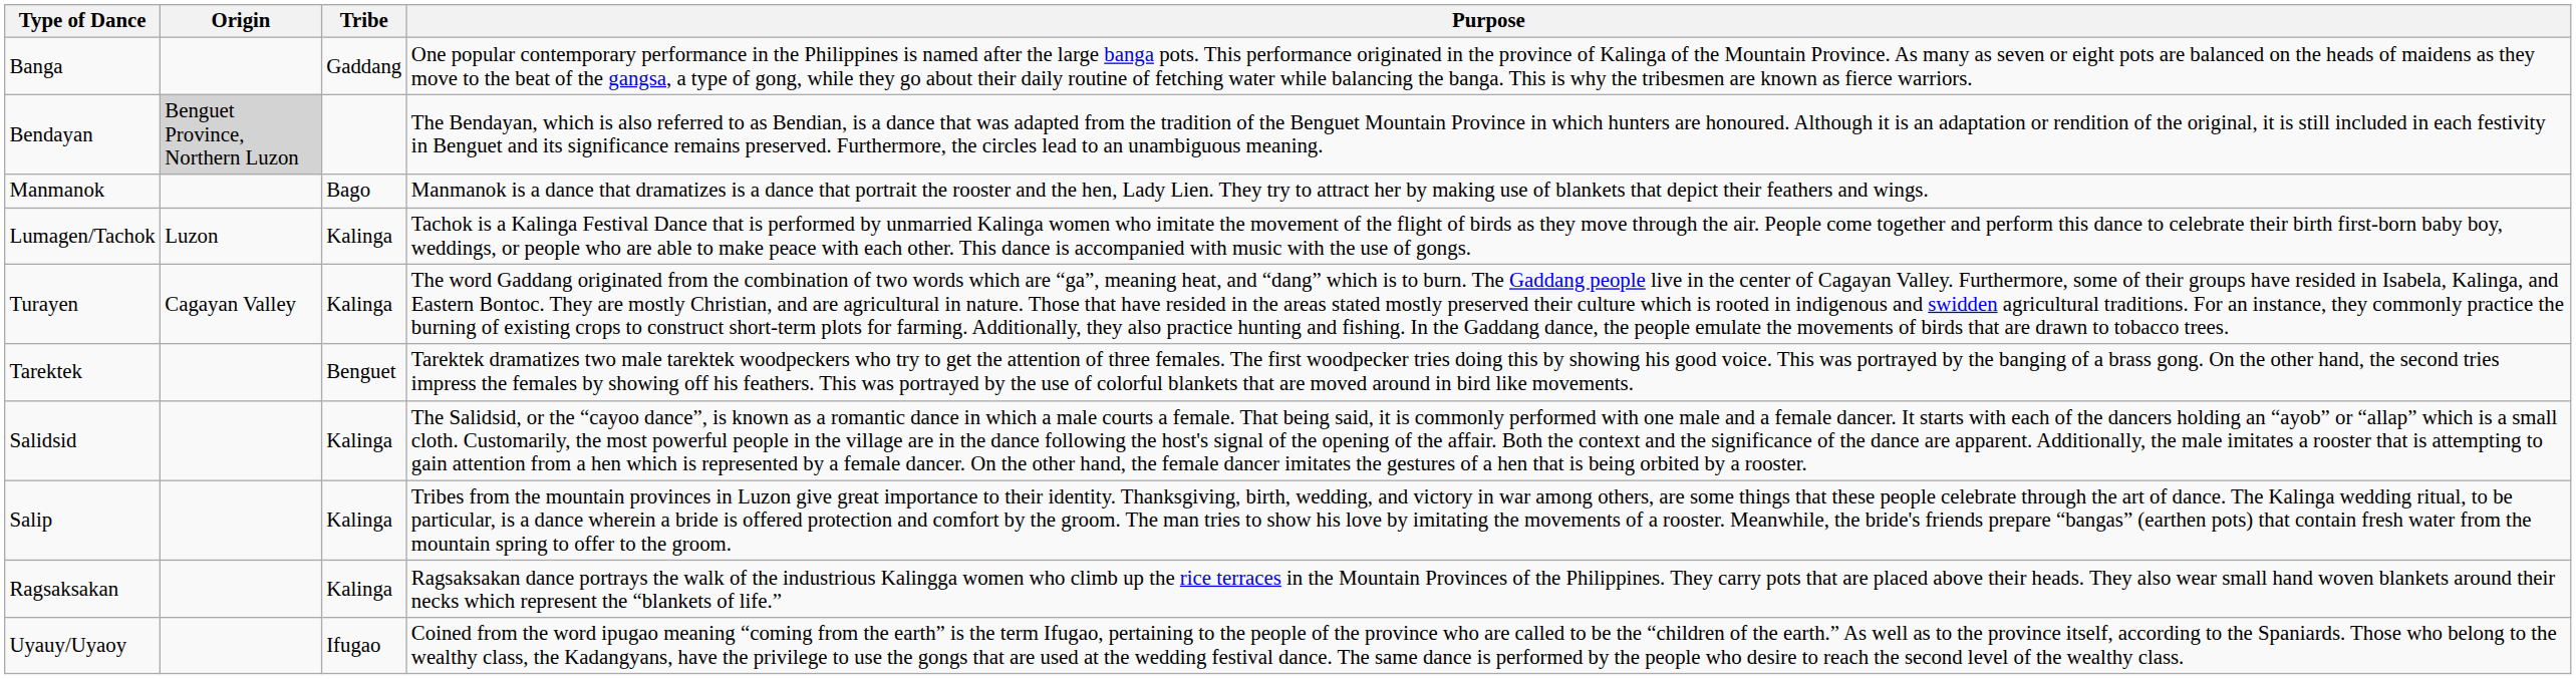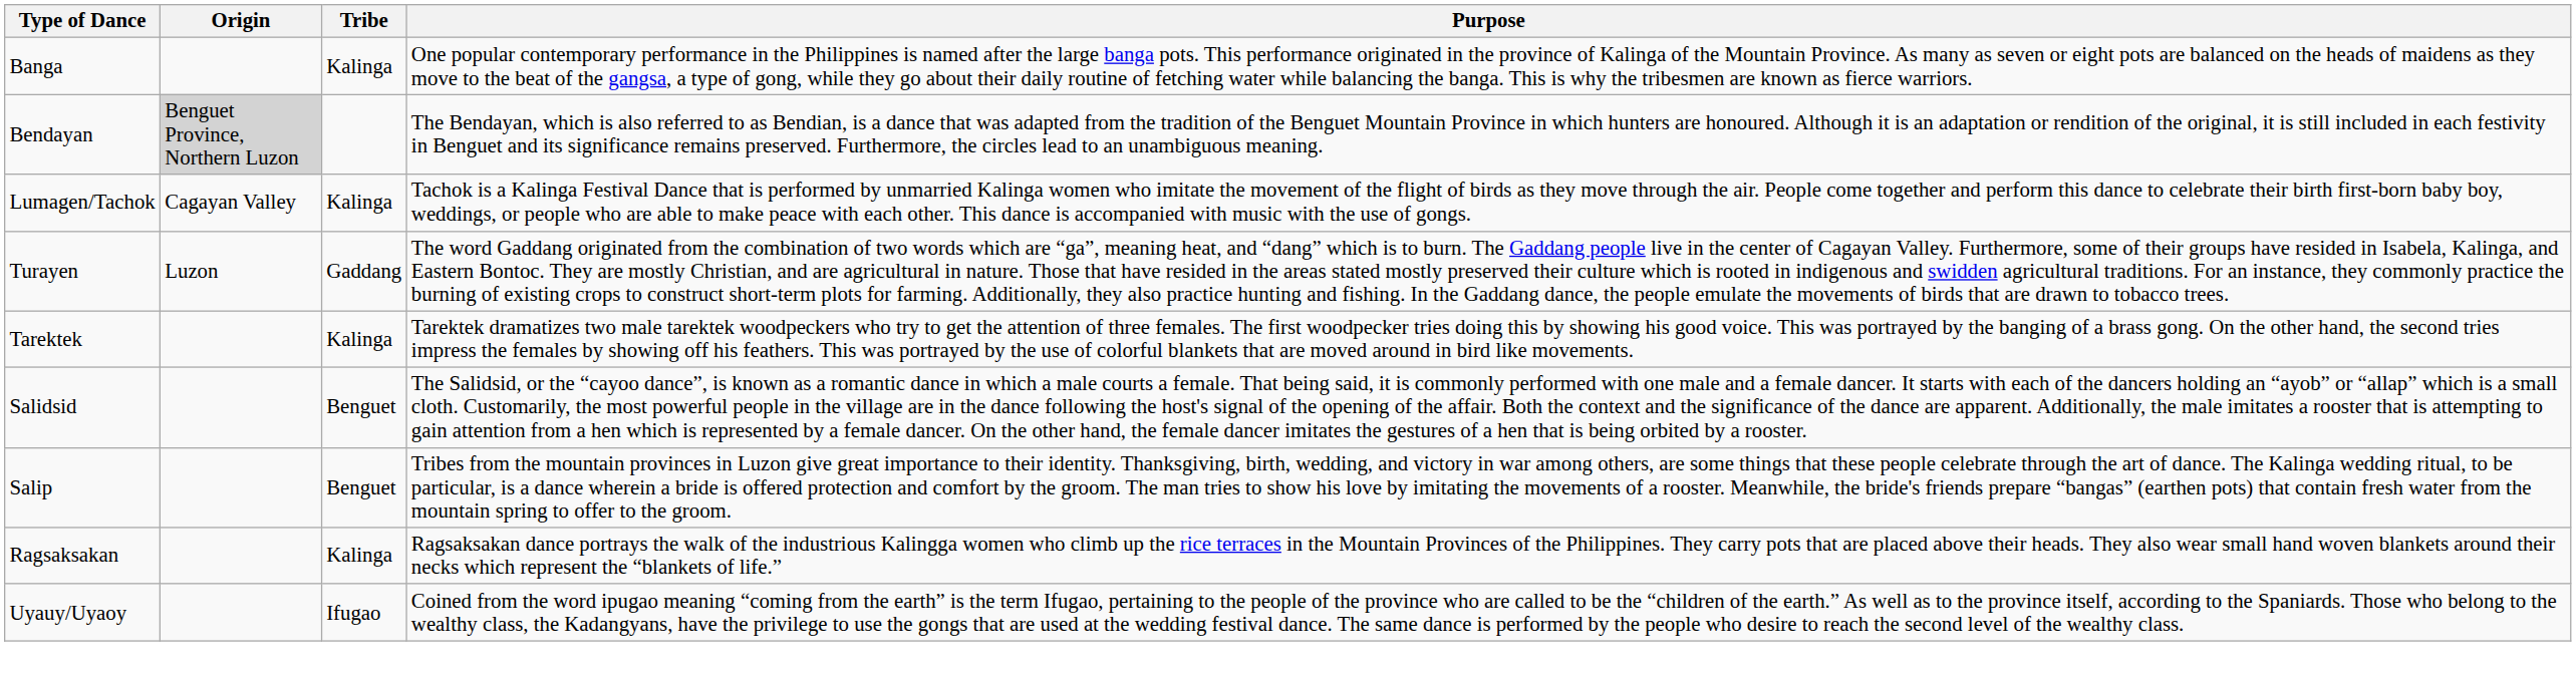 <table class="wikitable">
 <tr>
 <th>Type of Dance</th>
 <th>Origin</th>
 <th>Tribe</th>
 <th>Purpose</th>
 </tr>
 <tr>
 <td>Banga</td>
 <td></td>
-<td>Gaddang</td>
+<td>Kalinga</td>
 <td>One popular contemporary performance in the Philippines is named after the large <a href='#'>banga</a> pots. This performance originated in the province of Kalinga of the Mountain Province. As many as seven or eight pots are balanced on the heads of maidens as they move to the beat of the <a href='#'>gangsa</a>, a type of gong, while they go about their daily routine of fetching water while balancing the banga. This is why the tribesmen are known as fierce warriors.</td>
 </tr>
 <tr>
 <td>Bendayan</td>
 <td style="background: lightgrey;">Benguet Province, Northern Luzon</td>
 <td></td>
 <td>The Bendayan, which is also referred to as Bendian, is a dance that was adapted from the tradition of the Benguet Mountain Province in which hunters are honoured. Although it is an adaptation or rendition of the original, it is still included in each festivity in Benguet and its significance remains preserved. Furthermore, the circles lead to an unambiguous meaning.</td>
 </tr>
 <tr>
-<td>Manmanok</td>
-<td></td>
-<td>Bago</td>
-<td>Manmanok is a dance that dramatizes is a dance that portrait the rooster and the hen, Lady Lien. They try to attract her by making use of blankets that depict their feathers and wings.</td>
-</tr>
-<tr>
 <td>Lumagen/Tachok</td>
-<td>Luzon</td>
+<td>Cagayan Valley</td>
 <td>Kalinga</td>
 <td>Tachok is a Kalinga Festival Dance that is performed by unmarried Kalinga women who imitate the movement of the flight of birds as they move through the air. People come together and perform this dance to celebrate their birth first-born baby boy, weddings, or people who are able to make peace with each other. This dance is accompanied with music with the use of gongs.</td>
 </tr>
 <tr>
 <td>Turayen</td>
-<td>Cagayan Valley</td>
-<td>Kalinga</td>
+<td>Luzon</td>
+<td>Gaddang</td>
 <td>The word Gaddang originated from the combination of two words which are “ga”, meaning heat, and “dang” which is to burn. The <a href='#'>Gaddang people</a> live in the center of Cagayan Valley. Furthermore, some of their groups have resided in Isabela, Kalinga, and Eastern Bontoc. They are mostly Christian, and are agricultural in nature. Those that have resided in the areas stated mostly preserved their culture which is rooted in indigenous and <a href='#'>swidden</a> agricultural traditions. For an instance, they commonly practice the burning of existing crops to construct short-term plots for farming. Additionally, they also practice hunting and fishing. In the Gaddang dance, the people emulate the movements of birds that are drawn to tobacco trees.</td>
 </tr>
 <tr>
 <td>Tarektek</td>
 <td></td>
-<td>Benguet</td>
+<td>Kalinga</td>
 <td>Tarektek dramatizes two male tarektek woodpeckers who try to get the attention of three females. The first woodpecker tries doing this by showing his good voice. This was portrayed by the banging of a brass gong. On the other hand, the second tries impress the females by showing off his feathers. This was portrayed by the use of colorful blankets that are moved around in bird like movements.</td>
 </tr>
 <tr>
 <td>Salidsid</td>
 <td></td>
-<td>Kalinga</td>
+<td>Benguet</td>
 <td>The Salidsid, or the “cayoo dance”, is known as a romantic dance in which a male courts a female. That being said, it is commonly performed with one male and a female dancer. It starts with each of the dancers holding an “ayob” or “allap” which is a small cloth. Customarily, the most powerful people in the village are in the dance following the host's signal of the opening of the affair. Both the context and the significance of the dance are apparent. Additionally, the male imitates a rooster that is attempting to gain attention from a hen which is represented by a female dancer. On the other hand, the female dancer imitates the gestures of a hen that is being orbited by a rooster.</td>
 </tr>
 <tr>
 <td>Salip</td>
 <td></td>
-<td>Kalinga</td>
+<td>Benguet</td>
 <td>Tribes from the mountain provinces in Luzon give great importance to their identity. Thanksgiving, birth, wedding, and victory in war among others, are some things that these people celebrate through the art of dance. The Kalinga wedding ritual, to be particular, is a dance wherein a bride is offered protection and comfort by the groom. The man tries to show his love by imitating the movements of a rooster. Meanwhile, the bride's friends prepare “bangas” (earthen pots) that contain fresh water from the mountain spring to offer to the groom.</td>
 </tr>
 <tr>
 <td>Ragsaksakan</td>
 <td></td>
 <td>Kalinga</td>
 <td>Ragsaksakan dance portrays the walk of the industrious Kalingga women who climb up the <a href='#'>rice terraces</a> in the Mountain Provinces of the Philippines. They carry pots that are placed above their heads. They also wear small hand woven blankets around their necks which represent the “blankets of life.”</td>
 </tr>
 <tr>
 <td>Uyauy/Uyaoy</td>
 <td></td>
 <td>Ifugao</td>
 <td>Coined from the word ipugao meaning “coming from the earth” is the term Ifugao, pertaining to the people of the province who are called to be the “children of the earth.” As well as to the province itself, according to the Spaniards. Those who belong to the wealthy class, the Kadangyans, have the privilege to use the gongs that are used at the wedding festival dance. The same dance is performed by the people who desire to reach the second level of the wealthy class.</td>
 </tr>
 </table>
